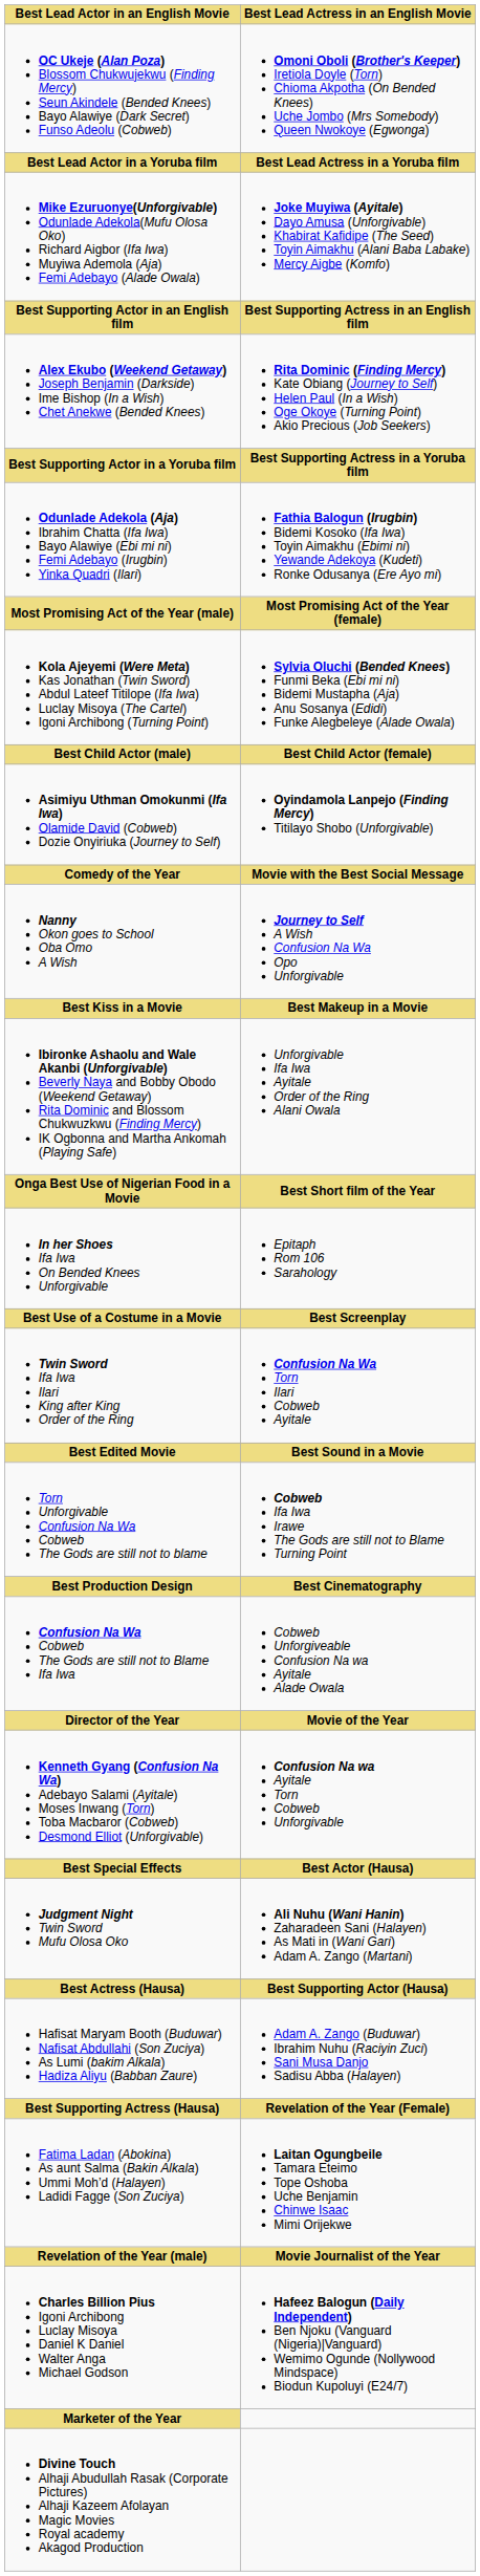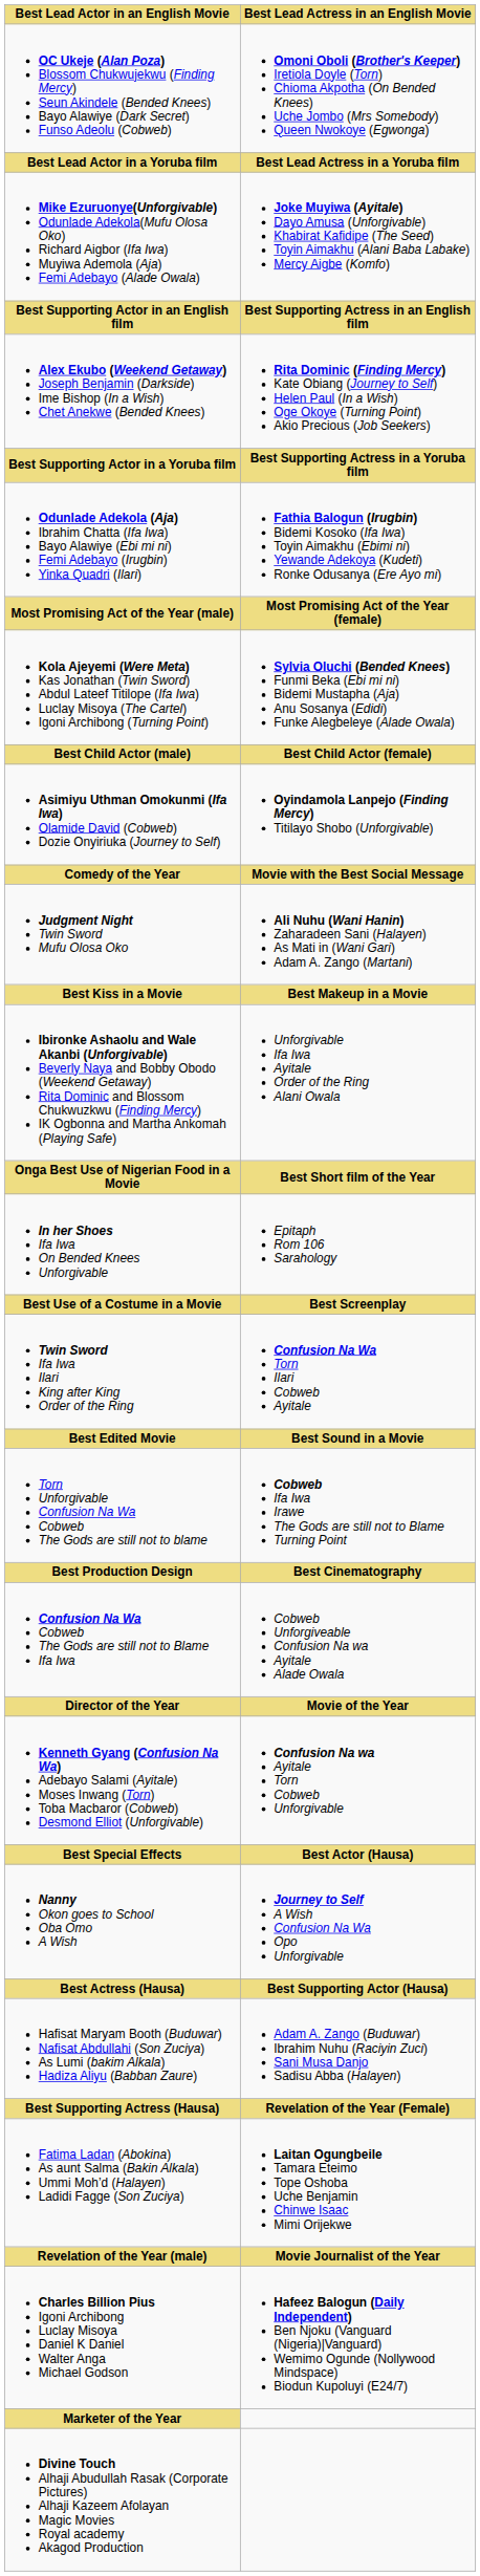 <table class="wikitable">
 <tr>
 <th style="background:#EEDD82; width:50%">Best Lead Actor in an English Movie</th>
 <th style="background:#EEDD82; width:50%">Best Lead Actress in an English Movie</th>
 </tr>
 <tr>
 <td valign="top"><br><ul><li><strong><a href='#'>OC Ukeje</a> (<em><a href='#'>Alan Poza</a></em>)</strong></li><li><a href='#'>Blossom  Chukwujekwu</a> (<em><a href='#'>Finding Mercy</a></em>)</li><li><a href='#'>Seun Akindele</a> (<em>Bended Knees</em>)</li><li>Bayo Alawiye (<em>Dark Secret</em>)</li><li><a href='#'>Funso Adeolu</a> (<em>Cobweb</em>)</li></ul></td>
 <td valign="top"><br><ul><li><strong><a href='#'>Omoni Oboli</a> (<em><a href='#'>Brother's Keeper</a></em>)</strong></li><li><a href='#'>Iretiola Doyle</a> (<em><a href='#'>Torn</a></em>)</li><li><a href='#'>Chioma Akpotha</a> (<em>On Bended Knees</em>)</li><li><a href='#'>Uche Jombo</a> (<em>Mrs Somebody</em>)</li><li><a href='#'>Queen Nwokoye</a> (<em>Egwonga</em>)</li></ul></td>
 </tr>
 <tr>
 <th style="background:#EEDD82; width:50%">Best Lead Actor in a Yoruba film</th>
 <th style="background:#EEDD82; width:50%">Best Lead Actress in a Yoruba film</th>
 </tr>
 <tr>
 <td valign="top"><br><ul><li><strong><a href='#'>Mike Ezuruonye</a>(<em>Unforgivable</em>)</strong></li><li><a href='#'>Odunlade Adekola</a>(<em>Mufu Olosa Oko</em>)</li><li>Richard Aigbor (<em>Ifa Iwa</em>)</li><li>Muyiwa Ademola (<em>Aja</em>)</li><li><a href='#'>Femi Adebayo</a> (<em>Alade Owala</em>)</li></ul></td>
 <td valign="top"><br><ul><li><strong><a href='#'>Joke Muyiwa</a>  (<em>Ayitale</em>)</strong></li><li><a href='#'>Dayo Amusa</a> (<em>Unforgivable</em>)</li><li><a href='#'>Khabirat Kafidipe</a> (<em>The Seed</em>)</li><li><a href='#'>Toyin Aimakhu</a> (<em>Alani Baba Labake</em>)</li><li><a href='#'>Mercy Aigbe</a> (<em>Komfo</em>)</li></ul></td>
 </tr>
 <tr>
 <th style="background:#EEDD82; width:50%">Best Supporting Actor in an English film</th>
 <th style="background:#EEDD82; width:50%">Best Supporting Actress in an English film</th>
 </tr>
 <tr>
 <td valign="top"><br><ul><li><strong><a href='#'>Alex Ekubo</a> (<em><a href='#'>Weekend Getaway</a></em>)</strong></li><li><a href='#'>Joseph Benjamin</a> (<em>Darkside</em>)</li><li>Ime Bishop (<em>In a Wish</em>)</li><li><a href='#'>Chet Anekwe</a> (<em>Bended Knees</em>)</li></ul></td>
 <td valign="top"><br><ul><li><strong><a href='#'>Rita Dominic</a> (<em><a href='#'>Finding Mercy</a></em>)</strong></li><li>Kate Obiang (<em><a href='#'>Journey to Self</a></em>)</li><li><a href='#'>Helen Paul</a> (<em>In a Wish</em>)</li><li><a href='#'>Oge Okoye</a> (<em>Turning Point</em>)</li><li>Akio Precious (<em>Job Seekers</em>)</li></ul></td>
 </tr>
 <tr>
 <th style="background:#EEDD82; width:50%">Best Supporting Actor in a Yoruba film</th>
 <th style="background:#EEDD82; width:50%">Best Supporting Actress in a Yoruba film</th>
 </tr>
 <tr>
 <td valign="top"><br><ul><li><strong><a href='#'>Odunlade Adekola</a> (<em>Aja</em>)</strong></li><li>Ibrahim Chatta  (<em>Ifa Iwa</em>)</li><li>Bayo Alawiye (<em>Ebi mi ni</em>)</li><li><a href='#'>Femi Adebayo</a> (<em>Irugbin</em>)</li><li><a href='#'>Yinka Quadri</a> (<em>Ilari</em>)</li></ul></td>
 <td valign="top"><br><ul><li><strong><a href='#'>Fathia Balogun</a> (<em>Irugbin</em>)</strong></li><li>Bidemi Kosoko  (<em>Ifa Iwa</em>)</li><li>Toyin Aimakhu (<em>Ebimi ni</em>)</li><li><a href='#'>Yewande Adekoya</a> (<em>Kudeti</em>)</li><li>Ronke Odusanya (<em>Ere Ayo mi</em>)</li></ul></td>
 </tr>
 <tr>
 <th style="background:#EEDD82; width:50%">Most Promising Act of the Year (male)</th>
 <th style="background:#EEDD82; width:50%">Most Promising Act of the Year (female)</th>
 </tr>
 <tr>
 <td valign="top"><br><ul><li><strong>Kola Ajeyemi (<em>Were Meta</em>)</strong></li><li>Kas  Jonathan (<em>Twin Sword</em>)</li><li>Abdul Lateef Titilope (<em>Ifa Iwa</em>)</li><li>Luclay Misoya (<em>The Cartel</em>)</li><li>Igoni Archibong (<em>Turning Point</em>)</li></ul></td>
 <td valign="top"><br><ul><li><strong><a href='#'>Sylvia Oluchi</a> (<em>Bended Knees</em>)</strong></li><li>Funmi Beka (<em>Ebi mi ni</em>)</li><li>Bidemi Mustapha (<em>Aja</em>)</li><li>Anu Sosanya (<em>Edidi</em>)</li><li>Funke Alegbeleye (<em>Alade Owala</em>)</li></ul></td>
 </tr>
 <tr>
 <th style="background:#EEDD82; width:50%">Best Child Actor (male)</th>
 <th style="background:#EEDD82; width:50%">Best Child Actor (female)</th>
 </tr>
 <tr>
 <td valign="top"><br><ul><li><strong>Asimiyu Uthman Omokunmi (<em>Ifa Iwa</em>)</strong></li><li><a href='#'>Olamide David</a> (<em>Cobweb</em>)</li><li>Dozie Onyiriuka  (<em>Journey to Self</em>)</li></ul></td>
 <td valign="top"><br><ul><li><strong>Oyindamola Lanpejo  (<em>Finding Mercy</em>)</strong></li><li>Titilayo Shobo (<em>Unforgivable</em>)</li></ul></td>
 </tr>
 <tr>
 <th style="background:#EEDD82; width:50%">Comedy of the Year</th>
 <th style="background:#EEDD82; width:50%">Movie with the Best Social Message</th>
 </tr>
 <tr>
-<td valign="top"><br><ul><li><strong><em>Nanny</em></strong></li><li><em>Okon goes to School</em></li><li><em>Oba Omo</em></li><li><em>A Wish</em></li></ul></td>
-<td valign="top"><br><ul><li><strong><em><a href='#'>Journey to Self</a></em></strong></li><li><em>A Wish</em></li><li><em><a href='#'>Confusion Na Wa</a></em></li><li><em>Opo</em></li><li><em>Unforgivable</em></li></ul></td>
+<td valign="top"><br><ul><li><strong><em>Judgment Night</em></strong></li><li><em>Twin Sword</em></li><li><em>Mufu Olosa Oko</em></li></ul></td>
+<td valign="top"><br><ul><li><strong>Ali Nuhu (<em>Wani Hanin</em>)</strong></li><li>Zaharadeen Sani (<em>Halayen</em>)</li><li>As Mati in (<em>Wani Gari</em>)</li><li>Adam A. Zango (<em>Martani</em>)</li></ul></td>
 </tr>
 <tr>
 <th style="background:#EEDD82; width:50%">Best Kiss in a Movie</th>
 <th style="background:#EEDD82; width:50%">Best Makeup in a Movie</th>
 </tr>
 <tr>
 <td valign="top"><br><ul><li><strong>Ibironke Ashaolu and Wale Akanbi (<em>Unforgivable</em>)</strong></li><li><a href='#'>Beverly Naya</a> and Bobby Obodo (<em>Weekend Getaway</em>)</li><li><a href='#'>Rita Dominic</a> and Blossom  Chukwuzkwu (<em><a href='#'>Finding Mercy</a></em>)</li><li>IK Ogbonna and Martha Ankomah (<em>Playing Safe</em>)</li></ul></td>
 <td valign="top"><br><ul><li><em>Unforgivable</em></li><li><em>Ifa Iwa</em></li><li><em>Ayitale</em></li><li><em>Order of the Ring</em></li><li><em>Alani Owala</em></li></ul></td>
 </tr>
 <tr>
 <th style="background:#EEDD82; width:50%">Onga Best Use of Nigerian Food in a Movie</th>
 <th style="background:#EEDD82; width:50%">Best Short film of the Year</th>
 </tr>
 <tr>
 <td valign="top"><br><ul><li><strong><em>In her Shoes</em></strong></li><li><em>Ifa Iwa</em></li><li><em>On Bended Knees</em></li><li><em>Unforgivable</em></li></ul></td>
 <td valign="top"><br><ul><li><em>Epitaph</em></li><li><em>Rom 106</em></li><li><em>Sarahology</em></li></ul></td>
 </tr>
 <tr>
 <th style="background:#EEDD82; width:50%">Best Use of a Costume in a Movie</th>
 <th style="background:#EEDD82; width:50%">Best Screenplay</th>
 </tr>
 <tr>
 <td valign="top"><br><ul><li><strong><em>Twin Sword</em></strong></li><li><em>Ifa Iwa</em></li><li><em>Ilari</em></li><li><em>King after King</em></li><li><em>Order of the Ring</em></li></ul></td>
 <td valign="top"><br><ul><li><strong><em><a href='#'>Confusion Na Wa</a></em></strong></li><li><em><a href='#'>Torn</a></em></li><li><em>Ilari</em></li><li><em>Cobweb</em></li><li><em>Ayitale</em></li></ul></td>
 </tr>
 <tr>
 <th style="background:#EEDD82; width:50%">Best Edited Movie</th>
 <th style="background:#EEDD82; width:50%">Best Sound in a Movie</th>
 </tr>
 <tr>
 <td valign="top"><br><ul><li><em><a href='#'>Torn</a></em></li><li><em>Unforgivable</em></li><li><em><a href='#'>Confusion Na Wa</a></em></li><li><em>Cobweb</em></li><li><em>The Gods are still not to blame</em></li></ul></td>
 <td valign="top"><br><ul><li><strong><em>Cobweb</em></strong></li><li><em>Ifa Iwa</em></li><li><em>Irawe</em></li><li><em>The Gods are still not to Blame</em></li><li><em>Turning Point</em></li></ul></td>
 </tr>
 <tr>
 <th style="background:#EEDD82; width:50%">Best Production Design</th>
 <th style="background:#EEDD82; width:50%">Best Cinematography</th>
 </tr>
 <tr>
 <td valign="top"><br><ul><li><strong><em><a href='#'>Confusion Na Wa</a></em></strong></li><li><em>Cobweb</em></li><li><em>The Gods are still not to Blame</em></li><li><em>Ifa Iwa</em></li></ul></td>
 <td valign="top"><br><ul><li><em>Cobweb</em></li><li><em>Unforgiveable</em></li><li><em>Confusion Na wa</em></li><li><em>Ayitale</em></li><li><em>Alade Owala</em></li></ul></td>
 </tr>
 <tr>
 <th style="background:#EEDD82; width:50%">Director of the Year</th>
 <th style="background:#EEDD82; width:50%">Movie of the Year</th>
 </tr>
 <tr>
 <td valign="top"><br><ul><li><strong><a href='#'>Kenneth Gyang</a> (<em><a href='#'>Confusion Na Wa</a></em>)</strong></li><li>Adebayo Salami (<em>Ayitale</em>)</li><li>Moses Inwang (<em><a href='#'>Torn</a></em>)</li><li>Toba Macbaror (<em>Cobweb</em>)</li><li><a href='#'>Desmond Elliot</a> (<em>Unforgivable</em>)</li></ul></td>
 <td valign="top"><br><ul><li><strong><em>Confusion Na wa</em></strong></li><li><em>Ayitale</em></li><li><em>Torn</em></li><li><em>Cobweb</em></li><li><em>Unforgivable</em></li></ul></td>
 </tr>
 <tr>
 <th style="background:#EEDD82; width:50%">Best Special Effects</th>
 <th style="background:#EEDD82; width:50%">Best Actor (Hausa)</th>
 </tr>
 <tr>
-<td valign="top"><br><ul><li><strong><em>Judgment Night</em></strong></li><li><em>Twin Sword</em></li><li><em>Mufu Olosa Oko</em></li></ul></td>
-<td valign="top"><br><ul><li><strong>Ali Nuhu (<em>Wani Hanin</em>)</strong></li><li>Zaharadeen Sani (<em>Halayen</em>)</li><li>As Mati in (<em>Wani Gari</em>)</li><li>Adam A. Zango (<em>Martani</em>)</li></ul></td>
+<td valign="top"><br><ul><li><strong><em>Nanny</em></strong></li><li><em>Okon goes to School</em></li><li><em>Oba Omo</em></li><li><em>A Wish</em></li></ul></td>
+<td valign="top"><br><ul><li><strong><em><a href='#'>Journey to Self</a></em></strong></li><li><em>A Wish</em></li><li><em><a href='#'>Confusion Na Wa</a></em></li><li><em>Opo</em></li><li><em>Unforgivable</em></li></ul></td>
 </tr>
 <tr>
 <th style="background:#EEDD82; width:50%">Best Actress (Hausa)</th>
 <th style="background:#EEDD82; width:50%">Best Supporting Actor (Hausa)</th>
 </tr>
 <tr>
 <td valign="top"><br><ul><li>Hafisat Maryam  Booth (<em>Buduwar</em>)</li><li><a href='#'>Nafisat Abdullahi</a> (<em>Son Zuciya</em>)</li><li>As Lumi (<em>bakim Alkala</em>)</li><li><a href='#'>Hadiza Aliyu</a> (<em>Babban Zaure</em>)</li></ul></td>
 <td valign="top"><br><ul><li><a href='#'>Adam  A. Zango</a> (<em>Buduwar</em>)</li><li>Ibrahim Nuhu (<em>Raciyin Zuci</em>)</li><li><a href='#'>Sani Musa Danjo</a></li><li>Sadisu Abba (<em>Halayen</em>)</li></ul></td>
 </tr>
 <tr>
 <th style="background:#EEDD82; width:50%">Best Supporting Actress (Hausa)</th>
 <th style="background:#EEDD82; width:50%">Revelation of the Year (Female)</th>
 </tr>
 <tr>
 <td valign="top"><br><ul><li><a href='#'>Fatima Ladan</a> (<em>Abokina</em>)</li><li>As aunt Salma (<em>Bakin Alkala</em>)</li><li>Ummi Moh’d (<em>Halayen</em>)</li><li>Ladidi Fagge (<em>Son Zuciya</em>)</li></ul></td>
 <td valign="top"><br><ul><li><strong>Laitan Ogungbeile</strong></li><li>Tamara Eteimo</li><li>Tope Oshoba</li><li>Uche Benjamin</li><li><a href='#'>Chinwe Isaac</a></li><li>Mimi Orijekwe</li></ul></td>
 </tr>
 <tr>
 <th style="background:#EEDD82; width:50%">Revelation of the Year (male)</th>
 <th style="background:#EEDD82; width:50%">Movie Journalist of the Year</th>
 </tr>
 <tr>
 <td valign="top"><br><ul><li><strong>Charles Billion Pius</strong></li><li>Igoni Archibong</li><li>Luclay Misoya</li><li>Daniel K Daniel</li><li>Walter Anga</li><li>Michael Godson</li></ul></td>
 <td valign="top"><br><ul><li><strong>Hafeez Balogun (<a href='#'>Daily Independent</a>)</strong></li><li>Ben Njoku (Vanguard (Nigeria)|Vanguard)</li><li>Wemimo Ogunde (Nollywood Mindspace)</li><li>Biodun Kupoluyi (E24/7)</li></ul></td>
 </tr>
 <tr>
 <th style="background:#EEDD82; width:50%">Marketer of the Year</th>
 </tr>
 <tr>
 <td valign="top"><br><ul><li><strong>Divine Touch</strong></li><li>Alhaji Abudullah Rasak (Corporate Pictures)</li><li>Alhaji Kazeem Afolayan</li><li>Magic Movies</li><li>Royal academy</li><li>Akagod Production</li></ul></td>
 <td></td>
 </tr>
 </table>
